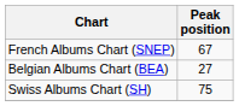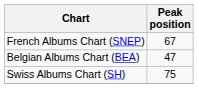 <table class="wikitable sortable">
 <tr>
 <th align="left">Chart</th>
 <th align="center">Peak<br>position</th>
 </tr>
 <tr>
 <td align="left">French Albums Chart (<a href='#'>SNEP</a>)</td>
 <td align="center">67</td>
 </tr>
 <tr>
 <td align="left">Belgian Albums Chart (<a href='#'>BEA</a>)</td>
-<td align="center">27</td>
+<td align="center">47</td>
 </tr>
 <tr>
 <td align="left">Swiss Albums Chart (<a href='#'>SH</a>)</td>
 <td align="center">75</td>
 </tr>
 <tr>
 </tr>
 </table>
